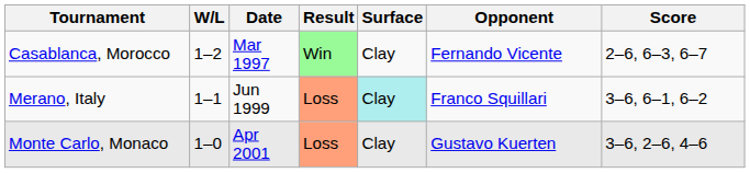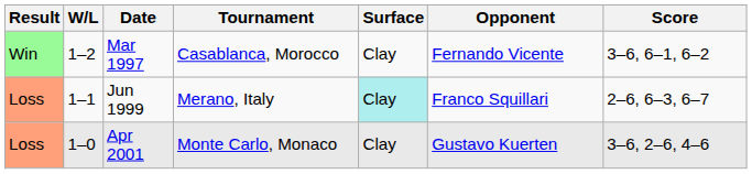 <table class="sortable wikitable">
 <tr>
-<th style="width:170px;">Tournament</th>
+<th style="width:40px">Result</th>
 <th style="width:30px" class="unsortable">W/L</th>
 <th style="width:60px;">Date</th>
-<th style="width:40px">Result</th>
+<th style="width:170px;">Tournament</th>
 <th style="width:50px">Surface</th>
 <th style="width:160px;">Opponent</th>
 <th style="width:130px" class="unsortable">Score</th>
 </tr>
 <tr>
-<td><a href='#'>Casablanca</a>, Morocco</td>
+<td style="background:#98fb98;">Win</td>
 <td>1–2</td>
 <td><a href='#'>Mar 1997</a></td>
-<td style="background:#98fb98;">Win</td>
+<td><a href='#'>Casablanca</a>, Morocco</td>
 <td>Clay</td>
 <td> <a href='#'>Fernando Vicente</a></td>
+<td>3–6, 6–1, 6–2</td>
+</tr>
+<tr>
+<td style="background:#ffa07a;">Loss</td>
+<td>1–1</td>
+<td>Jun 1999</td>
+<td><a href='#'>Merano</a>, Italy</td>
+<td style="background: paleturquoise;">Clay</td>
+<td> <a href='#'>Franco Squillari</a></td>
 <td>2–6, 6–3, 6–7</td>
 </tr>
-<tr>
-<td><a href='#'>Merano</a>, Italy</td>
-<td>1–1</td>
-<td>Jun 1999</td>
+<tr style="background:#e9e9e9;">
 <td style="background:#ffa07a;">Loss</td>
-<td style="background: paleturquoise;">Clay</td>
-<td> <a href='#'>Franco Squillari</a></td>
-<td>3–6, 6–1, 6–2</td>
-</tr>
-<tr style="background:#e9e9e9;">
-<td><a href='#'>Monte Carlo</a>, Monaco</td>
 <td>1–0</td>
 <td><a href='#'>Apr 2001</a></td>
-<td style="background:#ffa07a;">Loss</td>
+<td><a href='#'>Monte Carlo</a>, Monaco</td>
 <td>Clay</td>
 <td> <a href='#'>Gustavo Kuerten</a></td>
 <td>3–6, 2–6, 4–6</td>
 </tr>
 </table>
